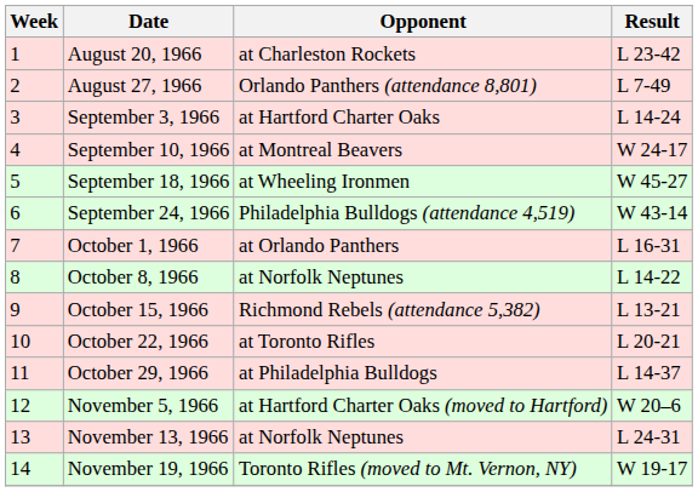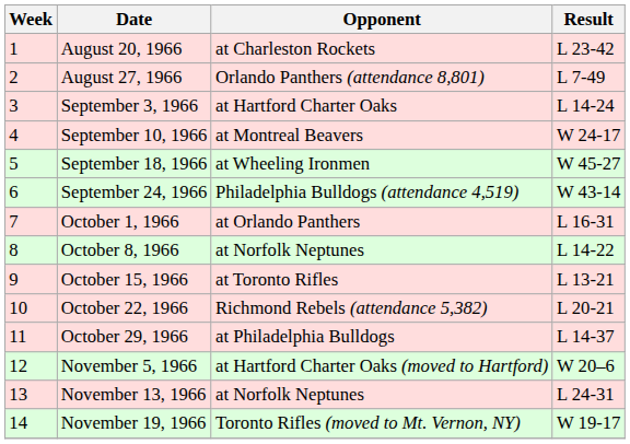 <table class="wikitable">
 <tr>
 <th>Week</th>
 <th>Date</th>
 <th>Opponent</th>
 <th>Result</th>
 </tr>
 <tr style="background: #ffdddd;">
 <td>1</td>
 <td>August 20, 1966</td>
 <td>at Charleston Rockets</td>
 <td>L 23-42</td>
 </tr>
 <tr style="background: #ffdddd">
 <td>2</td>
 <td>August 27, 1966</td>
 <td>Orlando Panthers <em>(attendance 8,801)</em></td>
 <td>L 7-49</td>
 </tr>
 <tr style="background: #ffdddd;">
 <td>3</td>
 <td>September 3, 1966</td>
 <td>at Hartford Charter Oaks</td>
 <td>L 14-24</td>
 </tr>
 <tr style="background: #ffdddd;">
 <td>4</td>
 <td>September 10, 1966</td>
 <td>at Montreal Beavers</td>
 <td>W 24-17</td>
 </tr>
 <tr style="background: #ddffdd;">
 <td>5</td>
 <td>September 18, 1966</td>
 <td>at Wheeling Ironmen</td>
 <td>W 45-27</td>
 </tr>
 <tr style="background: #ddffdd;">
 <td>6</td>
 <td>September 24, 1966</td>
 <td>Philadelphia Bulldogs <em>(attendance 4,519)</em></td>
 <td>W 43-14</td>
 </tr>
 <tr style="background: #ffdddd;">
 <td>7</td>
 <td>October 1, 1966</td>
 <td>at Orlando Panthers</td>
 <td>L 16-31</td>
 </tr>
 <tr style="background: #ddffdd;">
 <td>8</td>
 <td>October 8, 1966</td>
 <td>at Norfolk Neptunes</td>
 <td>L 14-22</td>
 </tr>
 <tr style="background: #ffdddd;">
 <td>9</td>
 <td>October 15, 1966</td>
-<td>Richmond Rebels <em>(attendance 5,382)</em></td>
+<td>at Toronto Rifles</td>
 <td>L 13-21</td>
 </tr>
 <tr style="background: #ffdddd;">
 <td>10</td>
 <td>October 22, 1966</td>
-<td>at Toronto Rifles</td>
+<td>Richmond Rebels <em>(attendance 5,382)</em></td>
 <td>L 20-21</td>
 </tr>
 <tr style="background: #ffdddd;">
 <td>11</td>
 <td>October 29, 1966</td>
 <td>at Philadelphia Bulldogs</td>
 <td>L 14-37</td>
 </tr>
 <tr style="background: #ddffdd;">
 <td>12</td>
 <td>November 5, 1966</td>
 <td>at Hartford Charter Oaks <em>(moved to Hartford)</em></td>
 <td>W 20–6</td>
 </tr>
 <tr style="background: #ffdddd;">
 <td>13</td>
 <td>November 13, 1966</td>
 <td>at Norfolk Neptunes</td>
 <td>L 24-31</td>
 </tr>
 <tr style="background: #ddffdd;">
 <td>14</td>
 <td>November 19, 1966</td>
 <td>Toronto Rifles <em>(moved to Mt. Vernon, NY)</em></td>
 <td>W 19-17</td>
 </tr>
 <tr style="background: #ddffdd;">
 </tr>
 </table>
